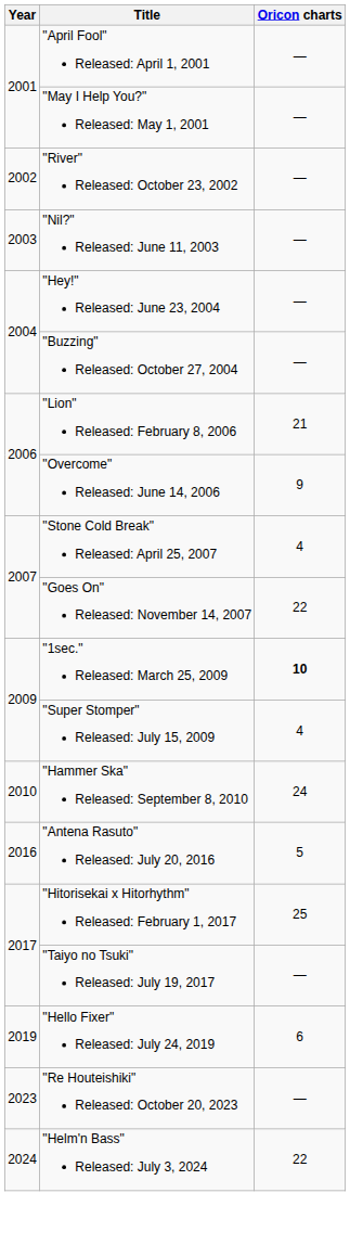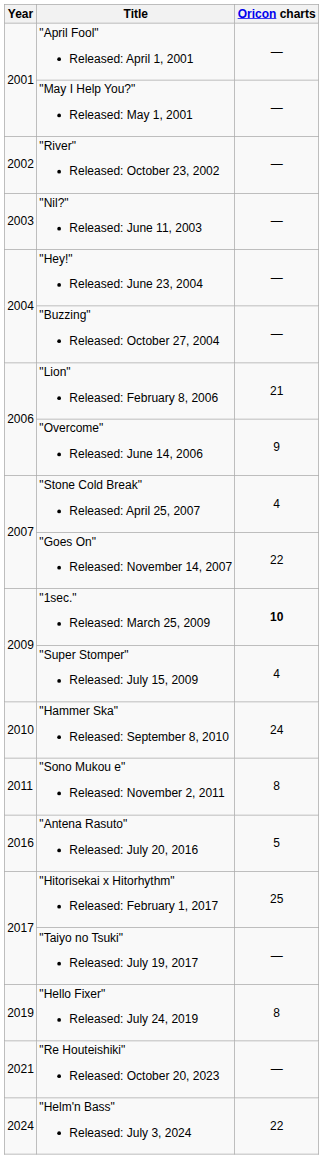 <table class="wikitable">
 <tr>
 <th>Year</th>
 <th>Title</th>
 <th><a href='#'>Oricon</a> charts</th>
 </tr>
 <tr>
 <td rowspan="2">2001</td>
 <td>"April Fool"<br><ul><li>Released: April 1, 2001</li></ul></td>
 <td align="center">—</td>
 </tr>
 <tr>
 <td>"May I Help You?"<br><ul><li>Released: May 1, 2001</li></ul></td>
 <td align="center">—</td>
 </tr>
 <tr>
 <td>2002</td>
 <td>"River"<br><ul><li>Released: October 23, 2002</li></ul></td>
 <td align="center">—</td>
 </tr>
 <tr>
 <td>2003</td>
 <td>"Nil?"<br><ul><li>Released: June 11, 2003</li></ul></td>
 <td align="center">—</td>
 </tr>
 <tr>
 <td rowspan="2">2004</td>
 <td>"Hey!"<br><ul><li>Released: June 23, 2004</li></ul></td>
 <td align="center">—</td>
 </tr>
 <tr>
 <td>"Buzzing"<br><ul><li>Released: October 27, 2004</li></ul></td>
 <td align="center">—</td>
 </tr>
 <tr>
 <td rowspan="2">2006</td>
 <td>"Lion"<br><ul><li>Released: February 8, 2006</li></ul></td>
 <td align="center">21</td>
 </tr>
 <tr>
 <td>"Overcome"<br><ul><li>Released: June 14, 2006</li></ul></td>
 <td align="center">9</td>
 </tr>
 <tr>
 <td rowspan="2">2007</td>
 <td>"Stone Cold Break"<br><ul><li>Released: April 25, 2007</li></ul></td>
 <td align="center">4</td>
 </tr>
 <tr>
 <td>"Goes On"<br><ul><li>Released: November 14, 2007</li></ul></td>
 <td align="center">22</td>
 </tr>
 <tr>
 <td rowspan="2">2009</td>
 <td>"1sec."<br><ul><li>Released: March 25, 2009</li></ul></td>
 <td align="center"><strong>10</strong></td>
 </tr>
 <tr>
 <td>"Super Stomper"<br><ul><li>Released: July 15, 2009</li></ul></td>
 <td align="center">4</td>
 </tr>
 <tr>
 <td>2010</td>
 <td>"Hammer Ska"<br><ul><li>Released: September 8, 2010</li></ul></td>
 <td align="center">24</td>
 </tr>
 <tr>
+<td>2011</td>
+<td>"Sono Mukou e"<br><ul><li>Released: November 2, 2011</li></ul></td>
+<td align="center">8</td>
+</tr>
+<tr>
 <td>2016</td>
 <td>"Antena Rasuto"<br><ul><li>Released: July 20, 2016</li></ul></td>
 <td align="center">5</td>
 </tr>
 <tr>
 <td rowspan="2">2017</td>
 <td>"Hitorisekai x Hitorhythm"<br><ul><li>Released: February 1, 2017</li></ul></td>
 <td align="center">25</td>
 </tr>
 <tr>
 <td>"Taiyo no Tsuki"<br><ul><li>Released: July 19, 2017</li></ul></td>
 <td align="center">—</td>
 </tr>
 <tr>
 <td>2019</td>
 <td>"Hello Fixer"<br><ul><li>Released: July 24, 2019</li></ul></td>
-<td align="center">6</td>
+<td align="center">8</td>
 </tr>
 <tr>
-<td>2023</td>
+<td>2021</td>
 <td>"Re Houteishiki"<br><ul><li>Released: October 20, 2023</li></ul></td>
 <td align="center">—</td>
 </tr>
 <tr>
 <td>2024</td>
 <td>"Helm'n Bass"<br><ul><li>Released: July 3, 2024</li></ul></td>
 <td align="center">22</td>
 </tr>
 </table>
